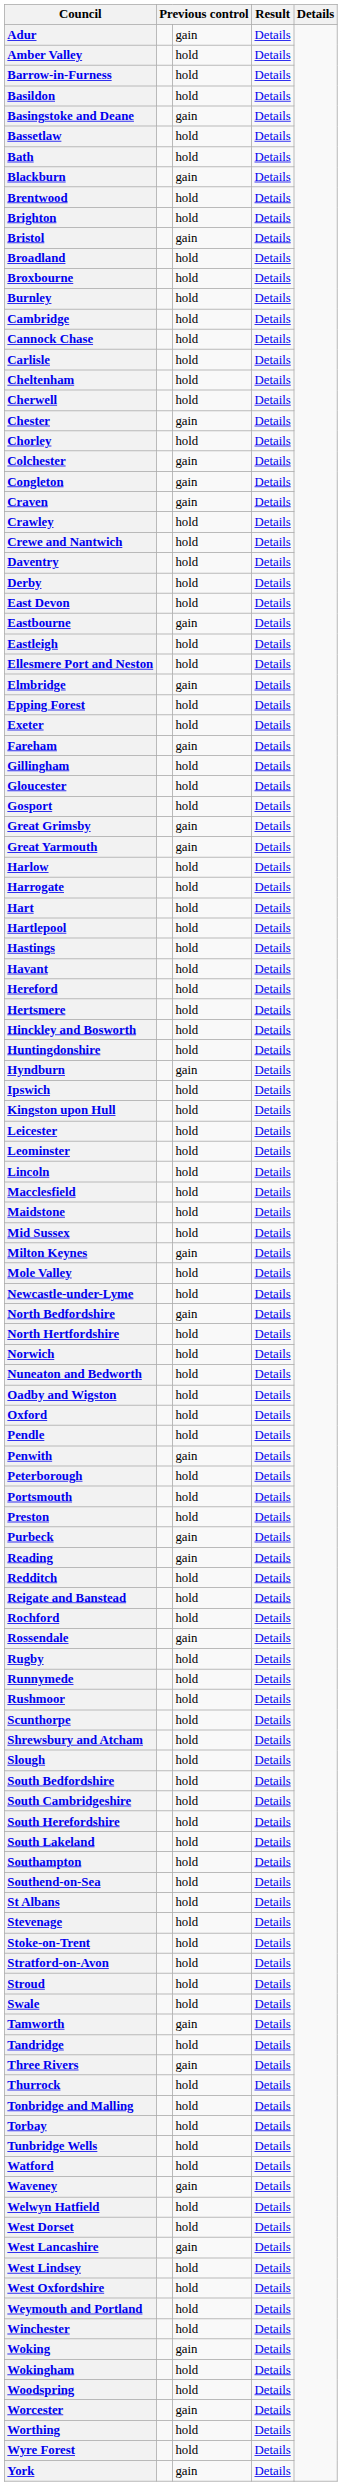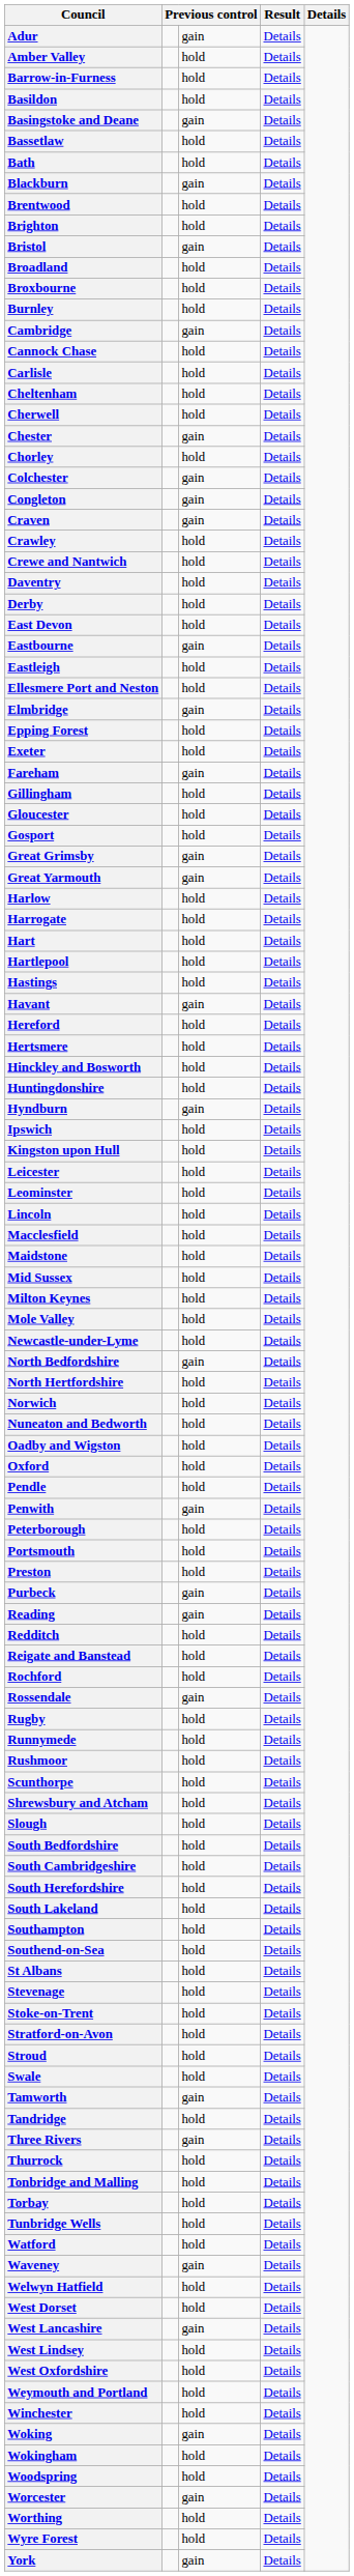 <table class="wikitable sortable" border="1">
 <tr>
 <th scope="col">Council</th>
 <th colspan=2>Previous control</th>
 <th colspan=2>Result</th>
 <th class="unsortable" scope="col">Details</th>
 </tr>
 <tr>
 <th scope="row" style="text-align: left;"><a href='#'>Adur</a></th>
 <td></td>
 <td> gain</td>
 <td><a href='#'>Details</a></td>
 </tr>
 <tr>
 <th scope="row" style="text-align: left;"><a href='#'>Amber Valley</a></th>
 <td></td>
 <td> hold</td>
 <td><a href='#'>Details</a></td>
 </tr>
 <tr>
 <th scope="row" style="text-align: left;"><a href='#'>Barrow-in-Furness</a></th>
 <td></td>
 <td> hold</td>
 <td><a href='#'>Details</a></td>
 </tr>
 <tr>
 <th scope="row" style="text-align: left;"><a href='#'>Basildon</a></th>
 <td></td>
 <td> hold</td>
 <td><a href='#'>Details</a></td>
 </tr>
 <tr>
 <th scope="row" style="text-align: left;"><a href='#'>Basingstoke and Deane</a></th>
 <td></td>
 <td> gain</td>
 <td><a href='#'>Details</a></td>
 </tr>
 <tr>
 <th scope="row" style="text-align: left;"><a href='#'>Bassetlaw</a></th>
 <td></td>
 <td> hold</td>
 <td><a href='#'>Details</a></td>
 </tr>
 <tr>
 <th scope="row" style="text-align: left;"><a href='#'>Bath</a></th>
 <td></td>
 <td> hold</td>
 <td><a href='#'>Details</a></td>
 </tr>
 <tr>
 <th scope="row" style="text-align: left;"><a href='#'>Blackburn</a></th>
 <td></td>
 <td> gain</td>
 <td><a href='#'>Details</a></td>
 </tr>
 <tr>
 <th scope="row" style="text-align: left;"><a href='#'>Brentwood</a></th>
 <td></td>
 <td> hold</td>
 <td><a href='#'>Details</a></td>
 </tr>
 <tr>
 <th scope="row" style="text-align: left;"><a href='#'>Brighton</a></th>
 <td></td>
 <td> hold</td>
 <td><a href='#'>Details</a></td>
 </tr>
 <tr>
 <th scope="row" style="text-align: left;"><a href='#'>Bristol</a></th>
 <td></td>
 <td> gain</td>
 <td><a href='#'>Details</a></td>
 </tr>
 <tr>
 <th scope="row" style="text-align: left;"><a href='#'>Broadland</a></th>
 <td></td>
 <td> hold</td>
 <td><a href='#'>Details</a></td>
 </tr>
 <tr>
 <th scope="row" style="text-align: left;"><a href='#'>Broxbourne</a></th>
 <td></td>
 <td> hold</td>
 <td><a href='#'>Details</a></td>
 </tr>
 <tr>
 <th scope="row" style="text-align: left;"><a href='#'>Burnley</a></th>
 <td></td>
 <td> hold</td>
 <td><a href='#'>Details</a></td>
 </tr>
 <tr>
 <th scope="row" style="text-align: left;"><a href='#'>Cambridge</a></th>
 <td></td>
-<td> hold</td>
+<td> gain</td>
 <td><a href='#'>Details</a></td>
 </tr>
 <tr>
 <th scope="row" style="text-align: left;"><a href='#'>Cannock Chase</a></th>
 <td></td>
 <td> hold</td>
 <td><a href='#'>Details</a></td>
 </tr>
 <tr>
 <th scope="row" style="text-align: left;"><a href='#'>Carlisle</a></th>
 <td></td>
 <td> hold</td>
 <td><a href='#'>Details</a></td>
 </tr>
 <tr>
 <th scope="row" style="text-align: left;"><a href='#'>Cheltenham</a></th>
 <td></td>
 <td> hold</td>
 <td><a href='#'>Details</a></td>
 </tr>
 <tr>
 <th scope="row" style="text-align: left;"><a href='#'>Cherwell</a></th>
 <td></td>
 <td> hold</td>
 <td><a href='#'>Details</a></td>
 </tr>
 <tr>
 <th scope="row" style="text-align: left;"><a href='#'>Chester</a></th>
 <td></td>
 <td> gain</td>
 <td><a href='#'>Details</a></td>
 </tr>
 <tr>
 <th scope="row" style="text-align: left;"><a href='#'>Chorley</a></th>
 <td></td>
 <td> hold</td>
 <td><a href='#'>Details</a></td>
 </tr>
 <tr>
 <th scope="row" style="text-align: left;"><a href='#'>Colchester</a></th>
 <td></td>
 <td> gain</td>
 <td><a href='#'>Details</a></td>
 </tr>
 <tr>
 <th scope="row" style="text-align: left;"><a href='#'>Congleton</a></th>
 <td></td>
 <td> gain</td>
 <td><a href='#'>Details</a></td>
 </tr>
 <tr>
 <th scope="row" style="text-align: left;"><a href='#'>Craven</a></th>
 <td></td>
 <td> gain</td>
 <td><a href='#'>Details</a></td>
 </tr>
 <tr>
 <th scope="row" style="text-align: left;"><a href='#'>Crawley</a></th>
 <td></td>
 <td> hold</td>
 <td><a href='#'>Details</a></td>
 </tr>
 <tr>
 <th scope="row" style="text-align: left;"><a href='#'>Crewe and Nantwich</a></th>
 <td></td>
 <td> hold</td>
 <td><a href='#'>Details</a></td>
 </tr>
 <tr>
 <th scope="row" style="text-align: left;"><a href='#'>Daventry</a></th>
 <td></td>
 <td> hold</td>
 <td><a href='#'>Details</a></td>
 </tr>
 <tr>
 <th scope="row" style="text-align: left;"><a href='#'>Derby</a></th>
 <td></td>
 <td> hold</td>
 <td><a href='#'>Details</a></td>
 </tr>
 <tr>
 <th scope="row" style="text-align: left;"><a href='#'>East Devon</a></th>
 <td></td>
 <td> hold</td>
 <td><a href='#'>Details</a></td>
 </tr>
 <tr>
 <th scope="row" style="text-align: left;"><a href='#'>Eastbourne</a></th>
 <td></td>
 <td> gain</td>
 <td><a href='#'>Details</a></td>
 </tr>
 <tr>
 <th scope="row" style="text-align: left;"><a href='#'>Eastleigh</a></th>
 <td></td>
 <td> hold</td>
 <td><a href='#'>Details</a></td>
 </tr>
 <tr>
 <th scope="row" style="text-align: left;"><a href='#'>Ellesmere Port and Neston</a></th>
 <td></td>
 <td> hold</td>
 <td><a href='#'>Details</a></td>
 </tr>
 <tr>
 <th scope="row" style="text-align: left;"><a href='#'>Elmbridge</a></th>
 <td></td>
 <td> gain</td>
 <td><a href='#'>Details</a></td>
 </tr>
 <tr>
 <th scope="row" style="text-align: left;"><a href='#'>Epping Forest</a></th>
 <td></td>
 <td> hold</td>
 <td><a href='#'>Details</a></td>
 </tr>
 <tr>
 <th scope="row" style="text-align: left;"><a href='#'>Exeter</a></th>
 <td></td>
 <td> hold</td>
 <td><a href='#'>Details</a></td>
 </tr>
 <tr>
 <th scope="row" style="text-align: left;"><a href='#'>Fareham</a></th>
 <td></td>
 <td> gain</td>
 <td><a href='#'>Details</a></td>
 </tr>
 <tr>
 <th scope="row" style="text-align: left;"><a href='#'>Gillingham</a></th>
 <td></td>
 <td> hold</td>
 <td><a href='#'>Details</a></td>
 </tr>
 <tr>
 <th scope="row" style="text-align: left;"><a href='#'>Gloucester</a></th>
 <td></td>
 <td> hold</td>
 <td><a href='#'>Details</a></td>
 </tr>
 <tr>
 <th scope="row" style="text-align: left;"><a href='#'>Gosport</a></th>
 <td></td>
 <td> hold</td>
 <td><a href='#'>Details</a></td>
 </tr>
 <tr>
 <th scope="row" style="text-align: left;"><a href='#'>Great Grimsby</a></th>
 <td></td>
 <td> gain</td>
 <td><a href='#'>Details</a></td>
 </tr>
 <tr>
 <th scope="row" style="text-align: left;"><a href='#'>Great Yarmouth</a></th>
 <td></td>
 <td> gain</td>
 <td><a href='#'>Details</a></td>
 </tr>
 <tr>
 <th scope="row" style="text-align: left;"><a href='#'>Harlow</a></th>
 <td></td>
 <td> hold</td>
 <td><a href='#'>Details</a></td>
 </tr>
 <tr>
 <th scope="row" style="text-align: left;"><a href='#'>Harrogate</a></th>
 <td></td>
 <td> hold</td>
 <td><a href='#'>Details</a></td>
 </tr>
 <tr>
 <th scope="row" style="text-align: left;"><a href='#'>Hart</a></th>
 <td></td>
 <td> hold</td>
 <td><a href='#'>Details</a></td>
 </tr>
 <tr>
 <th scope="row" style="text-align: left;"><a href='#'>Hartlepool</a></th>
 <td></td>
 <td> hold</td>
 <td><a href='#'>Details</a></td>
 </tr>
 <tr>
 <th scope="row" style="text-align: left;"><a href='#'>Hastings</a></th>
 <td></td>
 <td> hold</td>
 <td><a href='#'>Details</a></td>
 </tr>
 <tr>
 <th scope="row" style="text-align: left;"><a href='#'>Havant</a></th>
 <td></td>
-<td> hold</td>
+<td> gain</td>
 <td><a href='#'>Details</a></td>
 </tr>
 <tr>
 <th scope="row" style="text-align: left;"><a href='#'>Hereford</a></th>
 <td></td>
 <td> hold</td>
 <td><a href='#'>Details</a></td>
 </tr>
 <tr>
 <th scope="row" style="text-align: left;"><a href='#'>Hertsmere</a></th>
 <td></td>
 <td> hold</td>
 <td><a href='#'>Details</a></td>
 </tr>
 <tr>
 <th scope="row" style="text-align: left;"><a href='#'>Hinckley and Bosworth</a></th>
 <td></td>
 <td> hold</td>
 <td><a href='#'>Details</a></td>
 </tr>
 <tr>
 <th scope="row" style="text-align: left;"><a href='#'>Huntingdonshire</a></th>
 <td></td>
 <td> hold</td>
 <td><a href='#'>Details</a></td>
 </tr>
 <tr>
 <th scope="row" style="text-align: left;"><a href='#'>Hyndburn</a></th>
 <td></td>
 <td> gain</td>
 <td><a href='#'>Details</a></td>
 </tr>
 <tr>
 <th scope="row" style="text-align: left;"><a href='#'>Ipswich</a></th>
 <td></td>
 <td> hold</td>
 <td><a href='#'>Details</a></td>
 </tr>
 <tr>
 <th scope="row" style="text-align: left;"><a href='#'>Kingston upon Hull</a></th>
 <td></td>
 <td> hold</td>
 <td><a href='#'>Details</a></td>
 </tr>
 <tr>
 <th scope="row" style="text-align: left;"><a href='#'>Leicester</a></th>
 <td></td>
 <td> hold</td>
 <td><a href='#'>Details</a></td>
 </tr>
 <tr>
 <th scope="row" style="text-align: left;"><a href='#'>Leominster</a></th>
 <td></td>
 <td> hold</td>
 <td><a href='#'>Details</a></td>
 </tr>
 <tr>
 <th scope="row" style="text-align: left;"><a href='#'>Lincoln</a></th>
 <td></td>
 <td> hold</td>
 <td><a href='#'>Details</a></td>
 </tr>
 <tr>
 <th scope="row" style="text-align: left;"><a href='#'>Macclesfield</a></th>
 <td></td>
 <td> hold</td>
 <td><a href='#'>Details</a></td>
 </tr>
 <tr>
 <th scope="row" style="text-align: left;"><a href='#'>Maidstone</a></th>
 <td></td>
 <td> hold</td>
 <td><a href='#'>Details</a></td>
 </tr>
 <tr>
 <th scope="row" style="text-align: left;"><a href='#'>Mid Sussex</a></th>
 <td></td>
 <td> hold</td>
 <td><a href='#'>Details</a></td>
 </tr>
 <tr>
 <th scope="row" style="text-align: left;"><a href='#'>Milton Keynes</a></th>
 <td></td>
-<td> gain</td>
+<td> hold</td>
 <td><a href='#'>Details</a></td>
 </tr>
 <tr>
 <th scope="row" style="text-align: left;"><a href='#'>Mole Valley</a></th>
 <td></td>
 <td> hold</td>
 <td><a href='#'>Details</a></td>
 </tr>
 <tr>
 <th scope="row" style="text-align: left;"><a href='#'>Newcastle-under-Lyme</a></th>
 <td></td>
 <td> hold</td>
 <td><a href='#'>Details</a></td>
 </tr>
 <tr>
 <th scope="row" style="text-align: left;"><a href='#'>North Bedfordshire</a></th>
 <td></td>
 <td> gain</td>
 <td><a href='#'>Details</a></td>
 </tr>
 <tr>
 <th scope="row" style="text-align: left;"><a href='#'>North Hertfordshire</a></th>
 <td></td>
 <td> hold</td>
 <td><a href='#'>Details</a></td>
 </tr>
 <tr>
 <th scope="row" style="text-align: left;"><a href='#'>Norwich</a></th>
 <td></td>
 <td> hold</td>
 <td><a href='#'>Details</a></td>
 </tr>
 <tr>
 <th scope="row" style="text-align: left;"><a href='#'>Nuneaton and Bedworth</a></th>
 <td></td>
 <td> hold</td>
 <td><a href='#'>Details</a></td>
 </tr>
 <tr>
 <th scope="row" style="text-align: left;"><a href='#'>Oadby and Wigston</a></th>
 <td></td>
 <td> hold</td>
 <td><a href='#'>Details</a></td>
 </tr>
 <tr>
 <th scope="row" style="text-align: left;"><a href='#'>Oxford</a></th>
 <td></td>
 <td> hold</td>
 <td><a href='#'>Details</a></td>
 </tr>
 <tr>
 <th scope="row" style="text-align: left;"><a href='#'>Pendle</a></th>
 <td></td>
 <td> hold</td>
 <td><a href='#'>Details</a></td>
 </tr>
 <tr>
 <th scope="row" style="text-align: left;"><a href='#'>Penwith</a></th>
 <td></td>
 <td> gain</td>
 <td><a href='#'>Details</a></td>
 </tr>
 <tr>
 <th scope="row" style="text-align: left;"><a href='#'>Peterborough</a></th>
 <td></td>
 <td> hold</td>
 <td><a href='#'>Details</a></td>
 </tr>
 <tr>
 <th scope="row" style="text-align: left;"><a href='#'>Portsmouth</a></th>
 <td></td>
 <td> hold</td>
 <td><a href='#'>Details</a></td>
 </tr>
 <tr>
 <th scope="row" style="text-align: left;"><a href='#'>Preston</a></th>
 <td></td>
 <td> hold</td>
 <td><a href='#'>Details</a></td>
 </tr>
 <tr>
 <th scope="row" style="text-align: left;"><a href='#'>Purbeck</a></th>
 <td></td>
 <td> gain</td>
 <td><a href='#'>Details</a></td>
 </tr>
 <tr>
 <th scope="row" style="text-align: left;"><a href='#'>Reading</a></th>
 <td></td>
 <td> gain</td>
 <td><a href='#'>Details</a></td>
 </tr>
 <tr>
 <th scope="row" style="text-align: left;"><a href='#'>Redditch</a></th>
 <td></td>
 <td> hold</td>
 <td><a href='#'>Details</a></td>
 </tr>
 <tr>
 <th scope="row" style="text-align: left;"><a href='#'>Reigate and Banstead</a></th>
 <td></td>
 <td> hold</td>
 <td><a href='#'>Details</a></td>
 </tr>
 <tr>
 <th scope="row" style="text-align: left;"><a href='#'>Rochford</a></th>
 <td></td>
 <td> hold</td>
 <td><a href='#'>Details</a></td>
 </tr>
 <tr>
 <th scope="row" style="text-align: left;"><a href='#'>Rossendale</a></th>
 <td></td>
 <td> gain</td>
 <td><a href='#'>Details</a></td>
 </tr>
 <tr>
 <th scope="row" style="text-align: left;"><a href='#'>Rugby</a></th>
 <td></td>
 <td> hold</td>
 <td><a href='#'>Details</a></td>
 </tr>
 <tr>
 <th scope="row" style="text-align: left;"><a href='#'>Runnymede</a></th>
 <td></td>
 <td> hold</td>
 <td><a href='#'>Details</a></td>
 </tr>
 <tr>
 <th scope="row" style="text-align: left;"><a href='#'>Rushmoor</a></th>
 <td></td>
 <td> hold</td>
 <td><a href='#'>Details</a></td>
 </tr>
 <tr>
 <th scope="row" style="text-align: left;"><a href='#'>Scunthorpe</a></th>
 <td></td>
 <td> hold</td>
 <td><a href='#'>Details</a></td>
 </tr>
 <tr>
 <th scope="row" style="text-align: left;"><a href='#'>Shrewsbury and Atcham</a></th>
 <td></td>
 <td> hold</td>
 <td><a href='#'>Details</a></td>
 </tr>
 <tr>
 <th scope="row" style="text-align: left;"><a href='#'>Slough</a></th>
 <td></td>
 <td> hold</td>
 <td><a href='#'>Details</a></td>
 </tr>
 <tr>
 <th scope="row" style="text-align: left;"><a href='#'>South Bedfordshire</a></th>
 <td></td>
 <td> hold</td>
 <td><a href='#'>Details</a></td>
 </tr>
 <tr>
 <th scope="row" style="text-align: left;"><a href='#'>South Cambridgeshire</a></th>
 <td></td>
 <td> hold</td>
 <td><a href='#'>Details</a></td>
 </tr>
 <tr>
 <th scope="row" style="text-align: left;"><a href='#'>South Herefordshire</a></th>
 <td></td>
 <td> hold</td>
 <td><a href='#'>Details</a></td>
 </tr>
 <tr>
 <th scope="row" style="text-align: left;"><a href='#'>South Lakeland</a></th>
 <td></td>
 <td> hold</td>
 <td><a href='#'>Details</a></td>
 </tr>
 <tr>
 <th scope="row" style="text-align: left;"><a href='#'>Southampton</a></th>
 <td></td>
 <td> hold</td>
 <td><a href='#'>Details</a></td>
 </tr>
 <tr>
 <th scope="row" style="text-align: left;"><a href='#'>Southend-on-Sea</a></th>
 <td></td>
 <td> hold</td>
 <td><a href='#'>Details</a></td>
 </tr>
 <tr>
 <th scope="row" style="text-align: left;"><a href='#'>St Albans</a></th>
 <td></td>
 <td> hold</td>
 <td><a href='#'>Details</a></td>
 </tr>
 <tr>
 <th scope="row" style="text-align: left;"><a href='#'>Stevenage</a></th>
 <td></td>
 <td> hold</td>
 <td><a href='#'>Details</a></td>
 </tr>
 <tr>
 <th scope="row" style="text-align: left;"><a href='#'>Stoke-on-Trent</a></th>
 <td></td>
 <td> hold</td>
 <td><a href='#'>Details</a></td>
 </tr>
 <tr>
 <th scope="row" style="text-align: left;"><a href='#'>Stratford-on-Avon</a></th>
 <td></td>
 <td> hold</td>
 <td><a href='#'>Details</a></td>
 </tr>
 <tr>
 <th scope="row" style="text-align: left;"><a href='#'>Stroud</a></th>
 <td></td>
 <td> hold</td>
 <td><a href='#'>Details</a></td>
 </tr>
 <tr>
 <th scope="row" style="text-align: left;"><a href='#'>Swale</a></th>
 <td></td>
 <td> hold</td>
 <td><a href='#'>Details</a></td>
 </tr>
 <tr>
 <th scope="row" style="text-align: left;"><a href='#'>Tamworth</a></th>
 <td></td>
 <td> gain</td>
 <td><a href='#'>Details</a></td>
 </tr>
 <tr>
 <th scope="row" style="text-align: left;"><a href='#'>Tandridge</a></th>
 <td></td>
 <td> hold</td>
 <td><a href='#'>Details</a></td>
 </tr>
 <tr>
 <th scope="row" style="text-align: left;"><a href='#'>Three Rivers</a></th>
 <td></td>
 <td> gain</td>
 <td><a href='#'>Details</a></td>
 </tr>
 <tr>
 <th scope="row" style="text-align: left;"><a href='#'>Thurrock</a></th>
 <td></td>
 <td> hold</td>
 <td><a href='#'>Details</a></td>
 </tr>
 <tr>
 <th scope="row" style="text-align: left;"><a href='#'>Tonbridge and Malling</a></th>
 <td></td>
 <td> hold</td>
 <td><a href='#'>Details</a></td>
 </tr>
 <tr>
 <th scope="row" style="text-align: left;"><a href='#'>Torbay</a></th>
 <td></td>
 <td> hold</td>
 <td><a href='#'>Details</a></td>
 </tr>
 <tr>
 <th scope="row" style="text-align: left;"><a href='#'>Tunbridge Wells</a></th>
 <td></td>
 <td> hold</td>
 <td><a href='#'>Details</a></td>
 </tr>
 <tr>
 <th scope="row" style="text-align: left;"><a href='#'>Watford</a></th>
 <td></td>
 <td> hold</td>
 <td><a href='#'>Details</a></td>
 </tr>
 <tr>
 <th scope="row" style="text-align: left;"><a href='#'>Waveney</a></th>
 <td></td>
 <td> gain</td>
 <td><a href='#'>Details</a></td>
 </tr>
 <tr>
 <th scope="row" style="text-align: left;"><a href='#'>Welwyn Hatfield</a></th>
 <td></td>
 <td> hold</td>
 <td><a href='#'>Details</a></td>
 </tr>
 <tr>
 <th scope="row" style="text-align: left;"><a href='#'>West Dorset</a></th>
 <td></td>
 <td> hold</td>
 <td><a href='#'>Details</a></td>
 </tr>
 <tr>
 <th scope="row" style="text-align: left;"><a href='#'>West Lancashire</a></th>
 <td></td>
 <td> gain</td>
 <td><a href='#'>Details</a></td>
 </tr>
 <tr>
 <th scope="row" style="text-align: left;"><a href='#'>West Lindsey</a></th>
 <td></td>
 <td> hold</td>
 <td><a href='#'>Details</a></td>
 </tr>
 <tr>
 <th scope="row" style="text-align: left;"><a href='#'>West Oxfordshire</a></th>
 <td></td>
 <td> hold</td>
 <td><a href='#'>Details</a></td>
 </tr>
 <tr>
 <th scope="row" style="text-align: left;"><a href='#'>Weymouth and Portland</a></th>
 <td></td>
 <td> hold</td>
 <td><a href='#'>Details</a></td>
 </tr>
 <tr>
 <th scope="row" style="text-align: left;"><a href='#'>Winchester</a></th>
 <td></td>
 <td> hold</td>
 <td><a href='#'>Details</a></td>
 </tr>
 <tr>
 <th scope="row" style="text-align: left;"><a href='#'>Woking</a></th>
 <td></td>
 <td> gain</td>
 <td><a href='#'>Details</a></td>
 </tr>
 <tr>
 <th scope="row" style="text-align: left;"><a href='#'>Wokingham</a></th>
 <td></td>
 <td> hold</td>
 <td><a href='#'>Details</a></td>
 </tr>
 <tr>
 <th scope="row" style="text-align: left;"><a href='#'>Woodspring</a></th>
 <td></td>
 <td> hold</td>
 <td><a href='#'>Details</a></td>
 </tr>
 <tr>
 <th scope="row" style="text-align: left;"><a href='#'>Worcester</a></th>
 <td></td>
 <td> gain</td>
 <td><a href='#'>Details</a></td>
 </tr>
 <tr>
 <th scope="row" style="text-align: left;"><a href='#'>Worthing</a></th>
 <td></td>
 <td> hold</td>
 <td><a href='#'>Details</a></td>
 </tr>
 <tr>
 <th scope="row" style="text-align: left;"><a href='#'>Wyre Forest</a></th>
 <td></td>
 <td> hold</td>
 <td><a href='#'>Details</a></td>
 </tr>
 <tr>
 <th scope="row" style="text-align: left;"><a href='#'>York</a></th>
 <td></td>
 <td> gain</td>
 <td><a href='#'>Details</a></td>
 </tr>
 </table>
